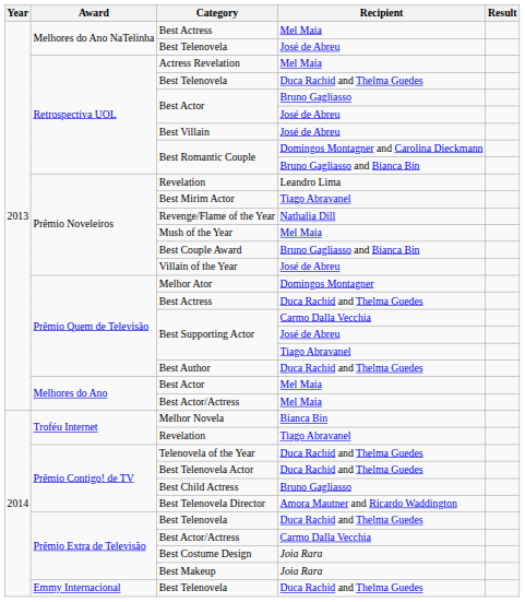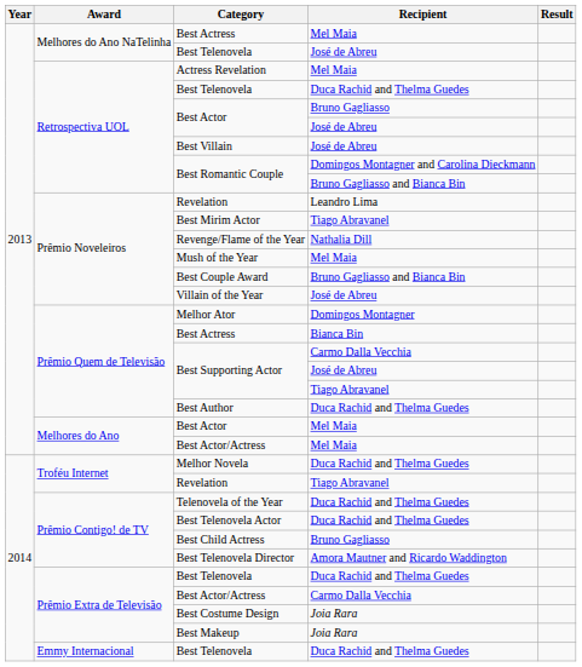 <table class="wikitable">
 <tr>
 <th>Year</th>
 <th>Award</th>
 <th>Category</th>
 <th>Recipient</th>
 <th>Result</th>
 </tr>
 <tr>
 <td rowspan=23>2013</td>
 <td rowspan=2>Melhores do Ano NaTelinha</td>
 <td>Best Actress</td>
 <td><a href='#'>Mel Maia</a></td>
 <td></td>
 </tr>
 <tr>
 <td>Best Telenovela</td>
 <td><a href='#'>José de Abreu</a></td>
 <td></td>
 </tr>
 <tr>
 <td rowspan=7><a href='#'>Retrospectiva UOL</a></td>
 <td>Actress Revelation</td>
 <td><a href='#'>Mel Maia</a></td>
 <td></td>
 </tr>
 <tr>
 <td>Best Telenovela</td>
 <td><a href='#'>Duca Rachid</a> and <a href='#'>Thelma Guedes</a></td>
 <td></td>
 </tr>
 <tr>
 <td rowspan=2>Best Actor</td>
 <td><a href='#'>Bruno Gagliasso</a></td>
 <td></td>
 </tr>
 <tr>
 <td><a href='#'>José de Abreu</a></td>
 <td></td>
 </tr>
 <tr>
 <td>Best Villain</td>
 <td><a href='#'>José de Abreu</a></td>
 <td></td>
 </tr>
 <tr>
 <td rowspan=2>Best Romantic Couple</td>
 <td><a href='#'>Domingos Montagner</a> and <a href='#'>Carolina Dieckmann</a></td>
 <td></td>
 </tr>
 <tr>
 <td><a href='#'>Bruno Gagliasso</a> and <a href='#'>Bianca Bin</a></td>
 <td></td>
 </tr>
 <tr>
 <td rowspan=6>Prêmio Noveleiros</td>
 <td>Revelation</td>
 <td>Leandro Lima</td>
 <td></td>
 </tr>
 <tr>
 <td>Best Mirim Actor</td>
 <td><a href='#'>Tiago Abravanel</a></td>
 <td></td>
 </tr>
 <tr>
 <td>Revenge/Flame of the Year</td>
 <td><a href='#'>Nathalia Dill</a></td>
 <td></td>
 </tr>
 <tr>
 <td>Mush of the Year</td>
 <td><a href='#'>Mel Maia</a></td>
 <td></td>
 </tr>
 <tr>
 <td>Best Couple Award</td>
 <td><a href='#'>Bruno Gagliasso</a> and <a href='#'>Bianca Bin</a></td>
 <td></td>
 </tr>
 <tr>
 <td>Villain of the Year</td>
 <td><a href='#'>José de Abreu</a></td>
 <td></td>
 </tr>
 <tr>
 <td rowspan=6><a href='#'>Prêmio Quem de Televisão</a></td>
 <td>Melhor Ator</td>
 <td><a href='#'>Domingos Montagner</a></td>
 <td></td>
 </tr>
 <tr>
 <td>Best Actress</td>
-<td><a href='#'>Duca Rachid</a> and <a href='#'>Thelma Guedes</a></td>
+<td><a href='#'>Bianca Bin</a></td>
 <td></td>
 </tr>
 <tr>
 <td rowspan=3>Best Supporting Actor</td>
 <td><a href='#'>Carmo Dalla Vecchia</a></td>
 <td></td>
 </tr>
 <tr>
 <td><a href='#'>José de Abreu</a></td>
 <td></td>
 </tr>
 <tr>
 <td><a href='#'>Tiago Abravanel</a></td>
 <td></td>
 </tr>
 <tr>
 <td>Best Author</td>
 <td><a href='#'>Duca Rachid</a> and <a href='#'>Thelma Guedes</a></td>
 <td></td>
 </tr>
 <tr>
 <td rowspan=2><a href='#'>Melhores do Ano</a></td>
 <td>Best Actor</td>
 <td><a href='#'>Mel Maia</a></td>
 <td></td>
 </tr>
 <tr>
 <td>Best Actor/Actress</td>
 <td><a href='#'>Mel Maia</a></td>
 <td></td>
 </tr>
 <tr>
 <td rowspan=11>2014</td>
 <td rowspan=2><a href='#'>Troféu Internet</a></td>
 <td>Melhor Novela</td>
-<td><a href='#'>Bianca Bin</a></td>
+<td><a href='#'>Duca Rachid</a> and <a href='#'>Thelma Guedes</a></td>
 <td></td>
 </tr>
 <tr>
 <td>Revelation</td>
 <td><a href='#'>Tiago Abravanel</a></td>
 <td></td>
 </tr>
 <tr>
 <td rowspan=4><a href='#'>Prêmio Contigo! de TV</a></td>
 <td>Telenovela of the Year</td>
 <td><a href='#'>Duca Rachid</a> and <a href='#'>Thelma Guedes</a></td>
 <td></td>
 </tr>
 <tr>
 <td>Best Telenovela Actor</td>
 <td><a href='#'>Duca Rachid</a> and <a href='#'>Thelma Guedes</a></td>
 <td></td>
 </tr>
 <tr>
 <td>Best Child Actress</td>
 <td><a href='#'>Bruno Gagliasso</a></td>
 <td></td>
 </tr>
 <tr>
 <td>Best Telenovela Director</td>
 <td><a href='#'>Amora Mautner</a> and <a href='#'>Ricardo Waddington</a></td>
 <td></td>
 </tr>
 <tr>
 <td rowspan=4><a href='#'>Prêmio Extra de Televisão</a></td>
 <td>Best Telenovela</td>
 <td><a href='#'>Duca Rachid</a> and <a href='#'>Thelma Guedes</a></td>
 <td></td>
 </tr>
 <tr>
 <td>Best Actor/Actress</td>
 <td><a href='#'>Carmo Dalla Vecchia</a></td>
 <td></td>
 </tr>
 <tr>
 <td>Best Costume Design</td>
 <td><em>Joia Rara</em></td>
 <td></td>
 </tr>
 <tr>
 <td>Best Makeup</td>
 <td><em>Joia Rara</em></td>
 <td></td>
 </tr>
 <tr>
 <td><a href='#'>Emmy Internacional</a></td>
 <td>Best Telenovela</td>
 <td><a href='#'>Duca Rachid</a> and <a href='#'>Thelma Guedes</a></td>
 <td></td>
 </tr>
 </table>
